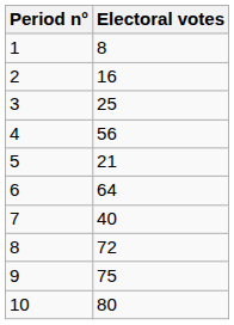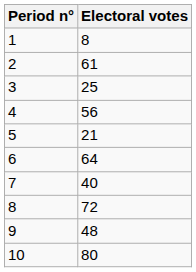 <table class="wikitable">
 <tr>
 <th>Period n°</th>
 <th>Electoral votes</th>
 </tr>
 <tr>
 <td>1</td>
 <td>8</td>
 </tr>
 <tr>
 <td>2</td>
-<td>16</td>
+<td>61</td>
 </tr>
 <tr>
 <td>3</td>
 <td>25</td>
 </tr>
 <tr>
 <td>4</td>
 <td>56</td>
 </tr>
 <tr>
 <td>5</td>
 <td>21</td>
 </tr>
 <tr>
 <td>6</td>
 <td>64</td>
 </tr>
 <tr>
 <td>7</td>
 <td>40</td>
 </tr>
 <tr>
 <td>8</td>
 <td>72</td>
 </tr>
 <tr>
 <td>9</td>
-<td>75</td>
+<td>48</td>
 </tr>
 <tr>
 <td>10</td>
 <td>80</td>
 </tr>
 </table>
